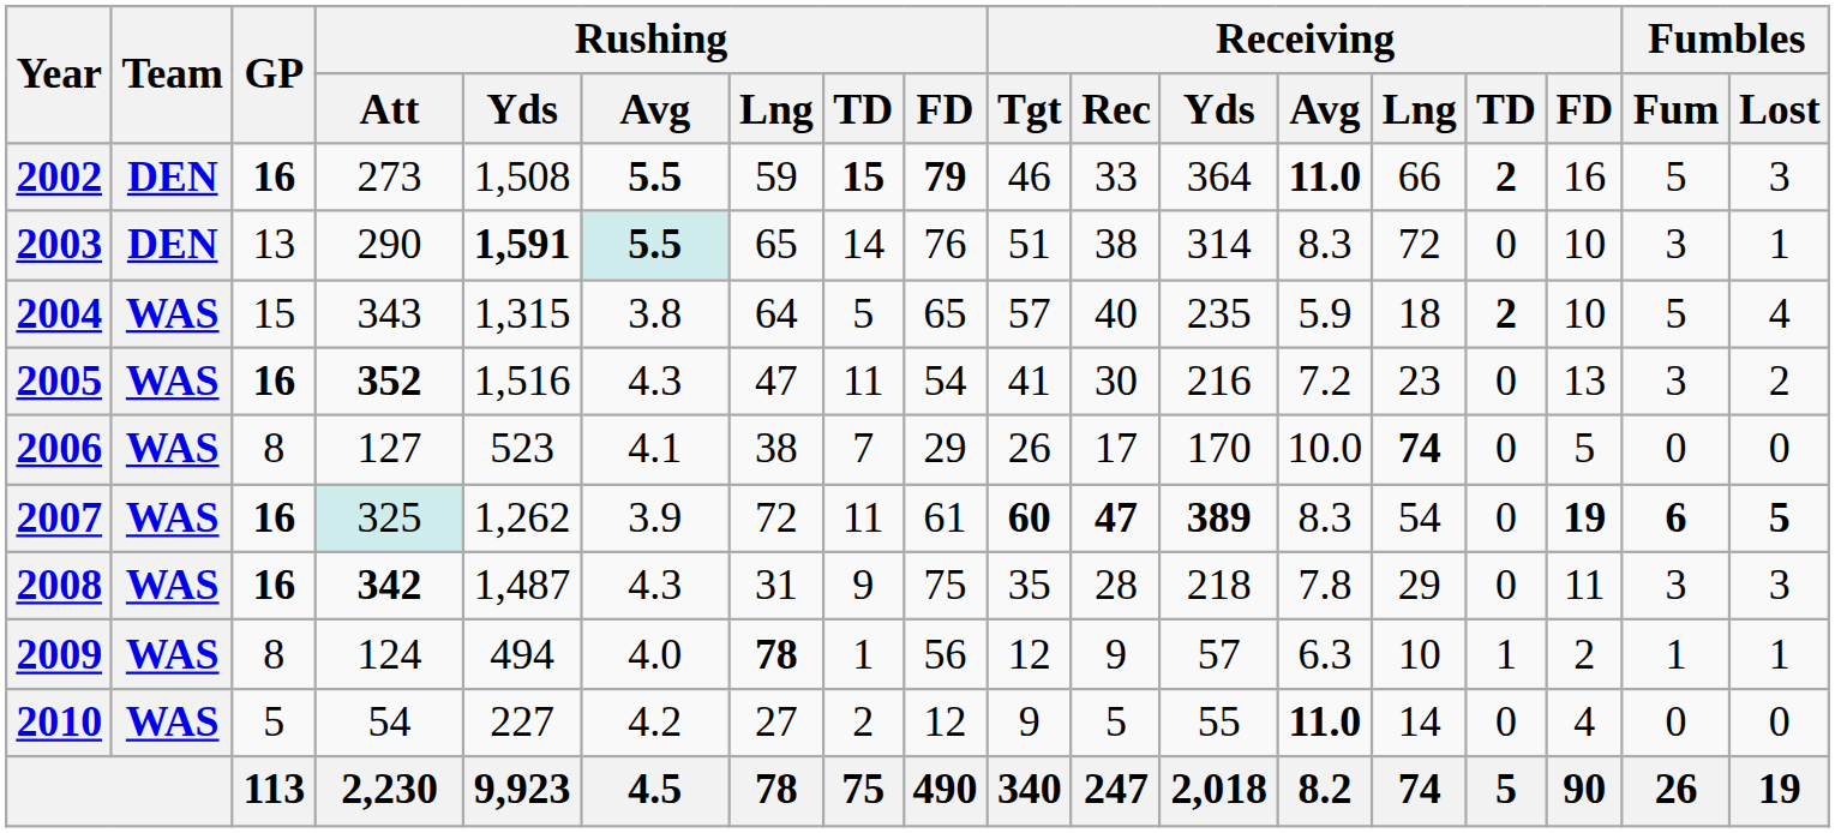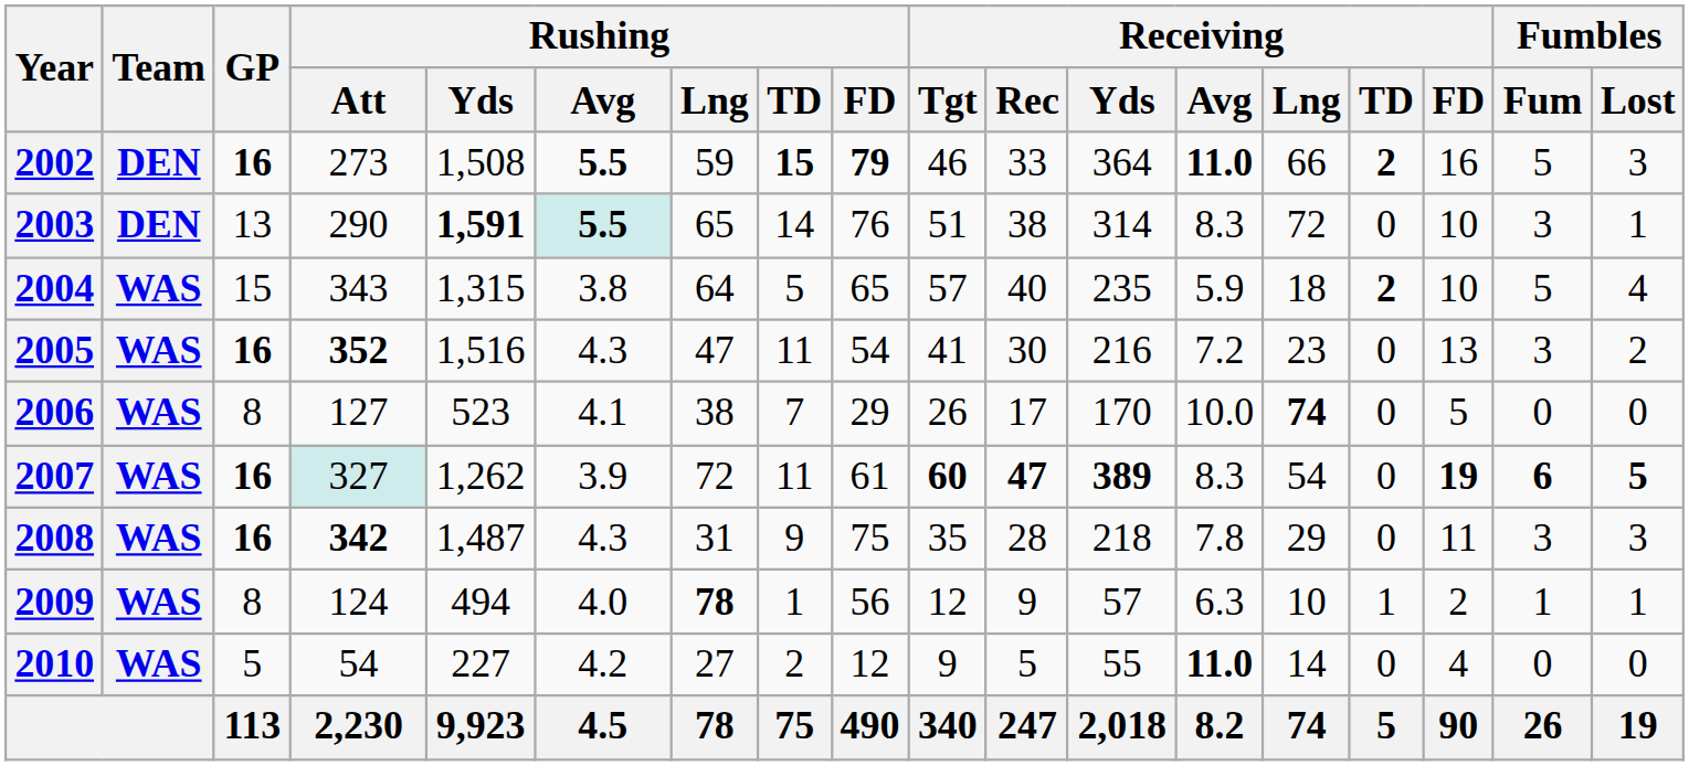 <table class="wikitable" style="text-align: center;">
 <tr>
 <th rowspan="2">Year</th>
 <th rowspan="2">Team</th>
 <th rowspan="2">GP</th>
 <th colspan="6">Rushing</th>
 <th colspan="7">Receiving</th>
 <th colspan="2">Fumbles</th>
 </tr>
 <tr>
 <th>Att</th>
 <th>Yds</th>
 <th>Avg</th>
 <th>Lng</th>
 <th>TD</th>
 <th>FD</th>
 <th>Tgt</th>
 <th>Rec</th>
 <th>Yds</th>
 <th>Avg</th>
 <th>Lng</th>
 <th>TD</th>
 <th>FD</th>
 <th>Fum</th>
 <th>Lost</th>
 </tr>
 <tr>
 <th><a href='#'>2002</a></th>
 <th><a href='#'>DEN</a></th>
 <td><strong>16</strong></td>
 <td>273</td>
 <td>1,508</td>
 <td><strong>5.5</strong></td>
 <td>59</td>
 <td><strong>15</strong></td>
 <td><strong>79</strong></td>
 <td>46</td>
 <td>33</td>
 <td>364</td>
 <td><strong>11.0</strong></td>
 <td>66</td>
 <td><strong>2</strong></td>
 <td>16</td>
 <td>5</td>
 <td>3</td>
 </tr>
 <tr>
 <th><a href='#'>2003</a></th>
 <th><a href='#'>DEN</a></th>
 <td>13</td>
 <td>290</td>
 <td><strong>1,591</strong></td>
 <td style="background:#cfecec; width:3em;"><strong>5.5</strong></td>
 <td>65</td>
 <td>14</td>
 <td>76</td>
 <td>51</td>
 <td>38</td>
 <td>314</td>
 <td>8.3</td>
 <td>72</td>
 <td>0</td>
 <td>10</td>
 <td>3</td>
 <td>1</td>
 </tr>
 <tr>
 <th><a href='#'>2004</a></th>
 <th><a href='#'>WAS</a></th>
 <td>15</td>
 <td>343</td>
 <td>1,315</td>
 <td>3.8</td>
 <td>64</td>
 <td>5</td>
 <td>65</td>
 <td>57</td>
 <td>40</td>
 <td>235</td>
 <td>5.9</td>
 <td>18</td>
 <td><strong>2</strong></td>
 <td>10</td>
 <td>5</td>
 <td>4</td>
 </tr>
 <tr>
 <th><a href='#'>2005</a></th>
 <th><a href='#'>WAS</a></th>
 <td><strong>16</strong></td>
 <td><strong>352</strong></td>
 <td>1,516</td>
 <td>4.3</td>
 <td>47</td>
 <td>11</td>
 <td>54</td>
 <td>41</td>
 <td>30</td>
 <td>216</td>
 <td>7.2</td>
 <td>23</td>
 <td>0</td>
 <td>13</td>
 <td>3</td>
 <td>2</td>
 </tr>
 <tr>
 <th><a href='#'>2006</a></th>
 <th><a href='#'>WAS</a></th>
 <td>8</td>
 <td>127</td>
 <td>523</td>
 <td>4.1</td>
 <td>38</td>
 <td>7</td>
 <td>29</td>
 <td>26</td>
 <td>17</td>
 <td>170</td>
 <td>10.0</td>
 <td><strong>74</strong></td>
 <td>0</td>
 <td>5</td>
 <td>0</td>
 <td>0</td>
 </tr>
 <tr>
 <th><a href='#'>2007</a></th>
 <th><a href='#'>WAS</a></th>
 <td><strong>16</strong></td>
-<td style="background:#cfecec; width:3em;">325</td>
+<td style="background:#cfecec; width:3em;">327</td>
 <td>1,262</td>
 <td>3.9</td>
 <td>72</td>
 <td>11</td>
 <td>61</td>
 <td><strong>60</strong></td>
 <td><strong>47</strong></td>
 <td><strong>389</strong></td>
 <td>8.3</td>
 <td>54</td>
 <td>0</td>
 <td><strong>19</strong></td>
 <td><strong>6</strong></td>
 <td><strong>5</strong></td>
 </tr>
 <tr>
 <th><a href='#'>2008</a></th>
 <th><a href='#'>WAS</a></th>
 <td><strong>16</strong></td>
 <td><strong>342</strong></td>
 <td>1,487</td>
 <td>4.3</td>
 <td>31</td>
 <td>9</td>
 <td>75</td>
 <td>35</td>
 <td>28</td>
 <td>218</td>
 <td>7.8</td>
 <td>29</td>
 <td>0</td>
 <td>11</td>
 <td>3</td>
 <td>3</td>
 </tr>
 <tr>
 <th><a href='#'>2009</a></th>
 <th><a href='#'>WAS</a></th>
 <td>8</td>
 <td>124</td>
 <td>494</td>
 <td>4.0</td>
 <td><strong>78</strong></td>
 <td>1</td>
 <td>56</td>
 <td>12</td>
 <td>9</td>
 <td>57</td>
 <td>6.3</td>
 <td>10</td>
 <td>1</td>
 <td>2</td>
 <td>1</td>
 <td>1</td>
 </tr>
 <tr>
 <th><a href='#'>2010</a></th>
 <th><a href='#'>WAS</a></th>
 <td>5</td>
 <td>54</td>
 <td>227</td>
 <td>4.2</td>
 <td>27</td>
 <td>2</td>
 <td>12</td>
 <td>9</td>
 <td>5</td>
 <td>55</td>
 <td><strong>11.0</strong></td>
 <td>14</td>
 <td>0</td>
 <td>4</td>
 <td>0</td>
 <td>0</td>
 </tr>
 <tr>
 <th colspan="2"></th>
 <th>113</th>
 <th>2,230</th>
 <th>9,923</th>
 <th>4.5</th>
 <th>78</th>
 <th>75</th>
 <th>490</th>
 <th>340</th>
 <th>247</th>
 <th>2,018</th>
 <th>8.2</th>
 <th>74</th>
 <th>5</th>
 <th>90</th>
 <th>26</th>
 <th>19</th>
 </tr>
 </table>
